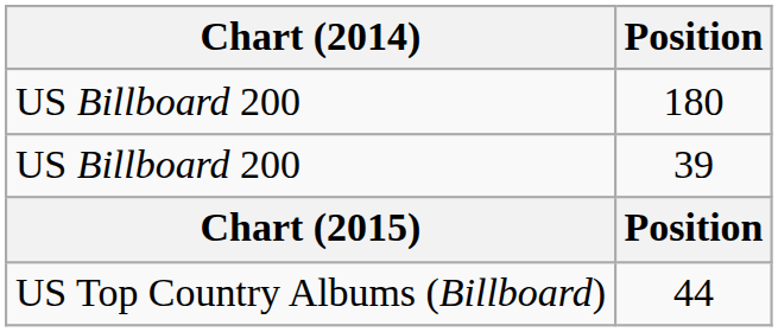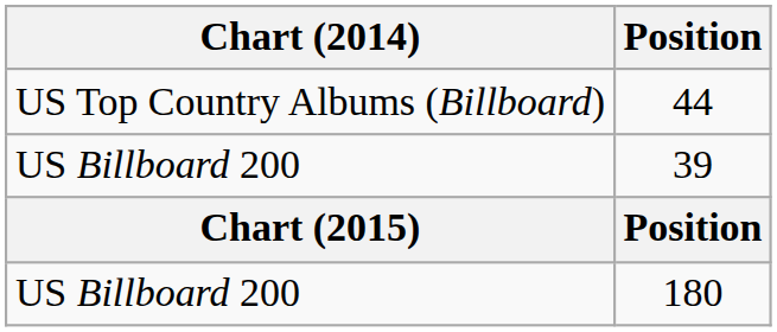 <table class="wikitable">
 <tr>
 <th>Chart (2014)</th>
 <th>Position</th>
 </tr>
 <tr>
-<td>US <em>Billboard</em> 200</td>
-<td style="text-align:center;">180</td>
+<td>US Top Country Albums (<em>Billboard</em>)</td>
+<td style="text-align:center;">44</td>
 </tr>
 <tr>
 <td>US <em>Billboard</em> 200</td>
 <td style="text-align:center;">39</td>
 </tr>
 <tr>
 <th>Chart (2015)</th>
 <th>Position</th>
 </tr>
 <tr>
-<td>US Top Country Albums (<em>Billboard</em>)</td>
-<td style="text-align:center;">44</td>
+<td>US <em>Billboard</em> 200</td>
+<td style="text-align:center;">180</td>
 </tr>
 </table>
